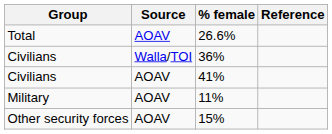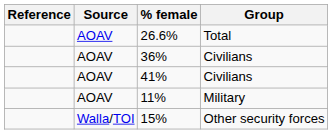 <table class="wikitable floatright">
 <tr>
-<th>Group</th>
+<th>Reference</th>
 <th>Source</th>
 <th>% female</th>
-<th>Reference</th>
+<th>Group</th>
 </tr>
 <tr>
-<td>Total</td>
+<td></td>
 <td><a href='#'>AOAV</a></td>
 <td>26.6%</td>
-<td></td>
+<td>Total</td>
 </tr>
 <tr>
+<td></td>
+<td>AOAV</td>
+<td>36%</td>
 <td>Civilians</td>
-<td><a href='#'>Walla</a>/<a href='#'>TOI</a></td>
-<td>36%</td>
-<td></td>
 </tr>
 <tr>
-<td>Civilians</td>
+<td></td>
 <td>AOAV</td>
 <td>41%</td>
-<td></td>
+<td>Civilians</td>
 </tr>
 <tr>
-<td>Military</td>
+<td></td>
 <td>AOAV</td>
 <td>11%</td>
-<td></td>
+<td>Military</td>
 </tr>
 <tr>
+<td></td>
+<td><a href='#'>Walla</a>/<a href='#'>TOI</a></td>
+<td>15%</td>
 <td>Other security forces</td>
-<td>AOAV</td>
-<td>15%</td>
-<td></td>
 </tr>
 </table>
